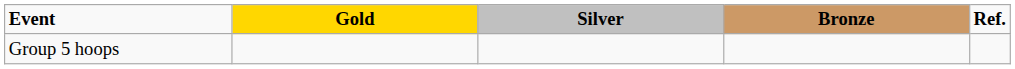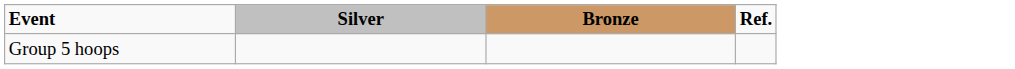 <table class="wikitable">
 <tr>
 <td style="width:12em;"><strong>Event</strong></td>
-<td style="text-align:center; background:gold; width:13em;"><strong>Gold</strong></td>
 <td style="text-align:center; background:silver; width:13em;"><strong>Silver</strong></td>
 <td style="text-align:center; background:#c96; width:13em;"><strong>Bronze</strong></td>
 <td style="width:1em;"><strong>Ref.</strong></td>
 </tr>
 <tr>
 <td>Group 5 hoops</td>
 <td></td>
 <td></td>
 <td></td>
-<td></td>
 </tr>
 </table>
